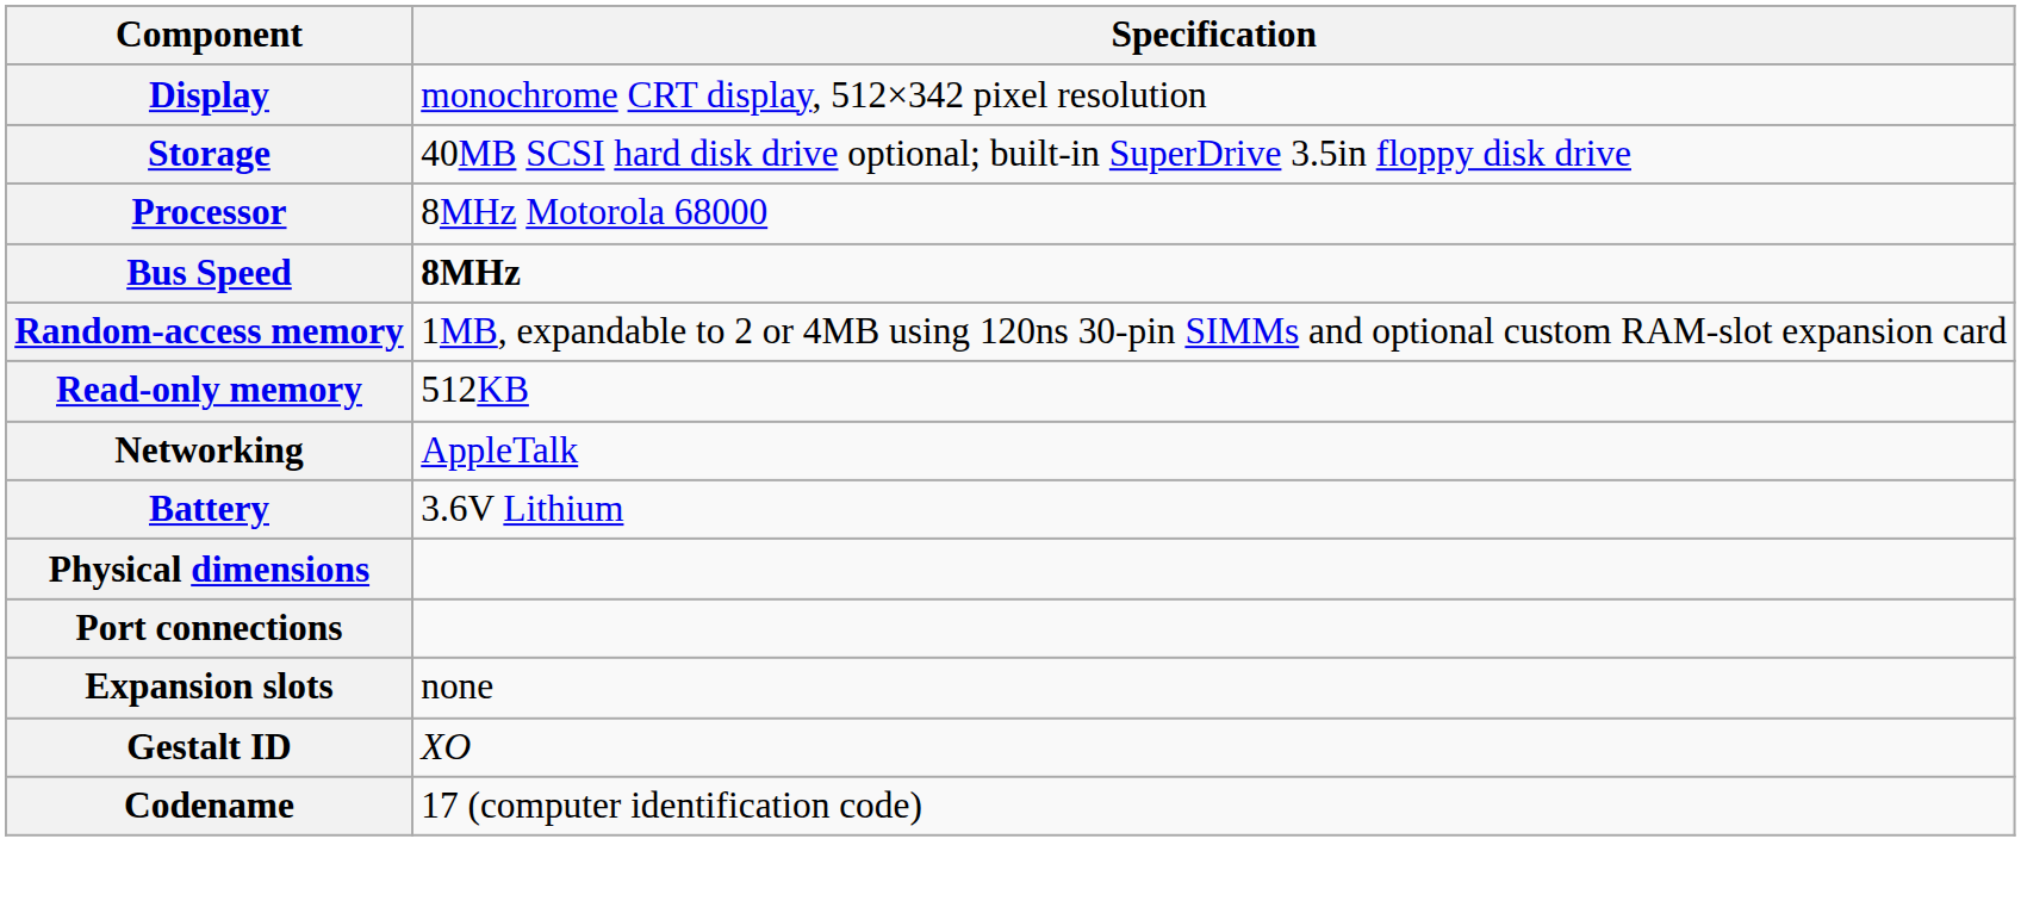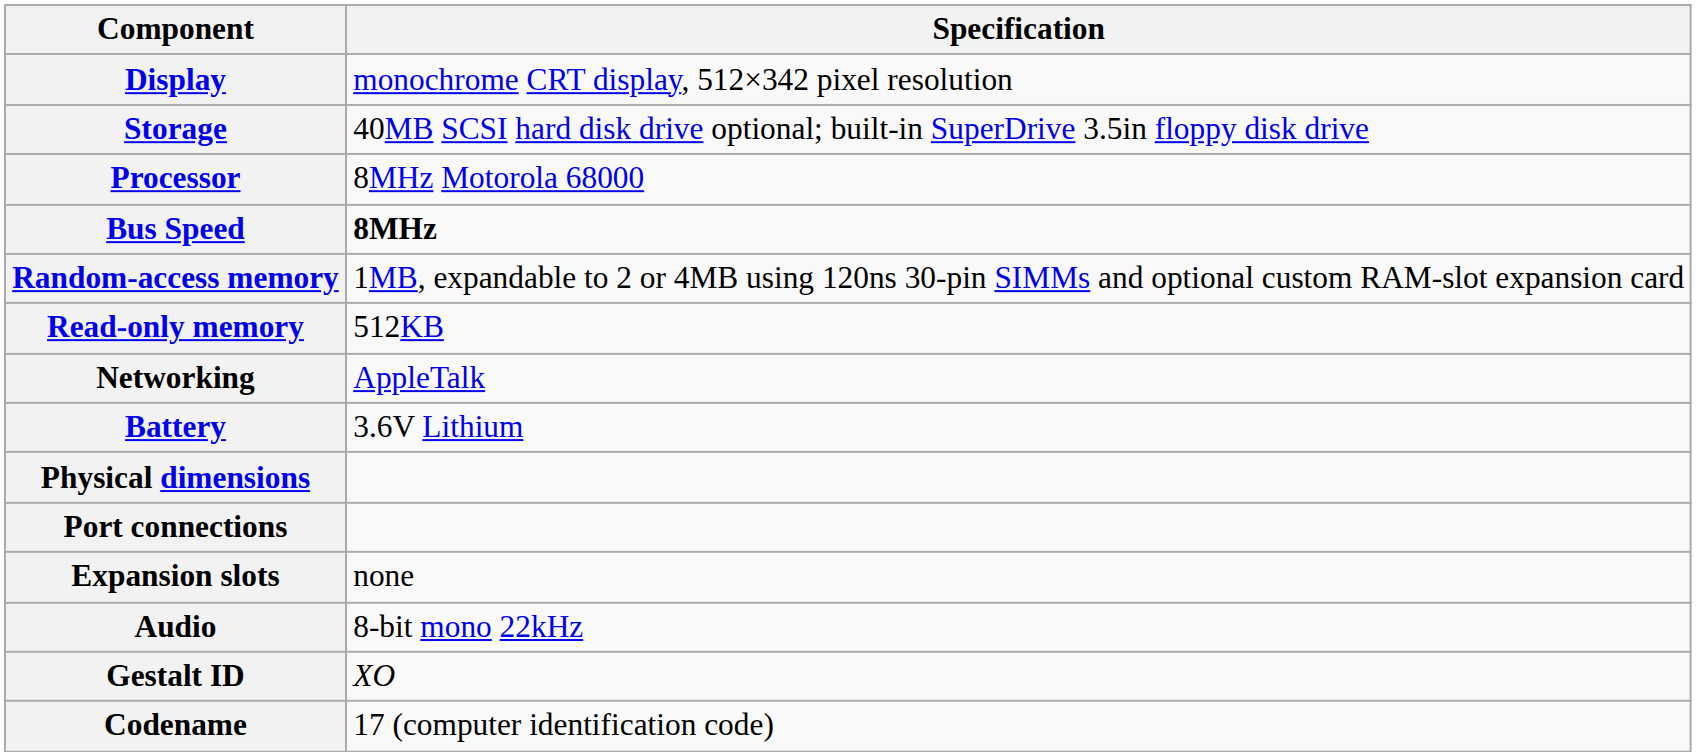 <table class="wikitable">
 <tr>
 <th>Component</th>
 <th>Specification</th>
 </tr>
 <tr>
 <th><a href='#'>Display</a></th>
 <td> <a href='#'>monochrome</a> <a href='#'>CRT display</a>, 512×342 pixel resolution</td>
 </tr>
 <tr>
 <th><a href='#'>Storage</a></th>
 <td>40<a href='#'>MB</a> <a href='#'>SCSI</a> <a href='#'>hard disk drive</a> optional; built-in <a href='#'>SuperDrive</a> 3.5in <a href='#'>floppy disk drive</a></td>
 </tr>
 <tr>
 <th><a href='#'>Processor</a></th>
 <td>8<a href='#'>MHz</a> <a href='#'>Motorola 68000</a></td>
 </tr>
 <tr>
 <th><a href='#'>Bus Speed</a></th>
 <td><strong>8MHz</strong></td>
 </tr>
 <tr>
 <th><a href='#'>Random-access memory</a></th>
 <td>1<a href='#'>MB</a>, expandable to 2 or 4MB using 120ns 30-pin <a href='#'>SIMMs</a> and optional custom RAM-slot expansion card</td>
 </tr>
 <tr>
 <th><a href='#'>Read-only memory</a></th>
 <td>512<a href='#'>KB</a></td>
 </tr>
 <tr>
 <th>Networking</th>
 <td><a href='#'>AppleTalk</a></td>
 </tr>
 <tr>
 <th><a href='#'>Battery</a></th>
 <td>3.6V <a href='#'>Lithium</a></td>
 </tr>
 <tr>
 <th>Physical <a href='#'>dimensions</a></th>
 <td></td>
 </tr>
 <tr>
 <th>Port connections</th>
 <td></td>
 </tr>
 <tr>
 <th>Expansion slots</th>
 <td>none</td>
 </tr>
 <tr>
+<th>Audio</th>
+<td>8-bit <a href='#'>mono</a> <a href='#'>22kHz</a></td>
+</tr>
+<tr>
 <th>Gestalt ID</th>
 <td><em>XO</em></td>
 </tr>
 <tr>
 <th>Codename</th>
 <td>17 (computer identification code)</td>
 </tr>
 </table>
